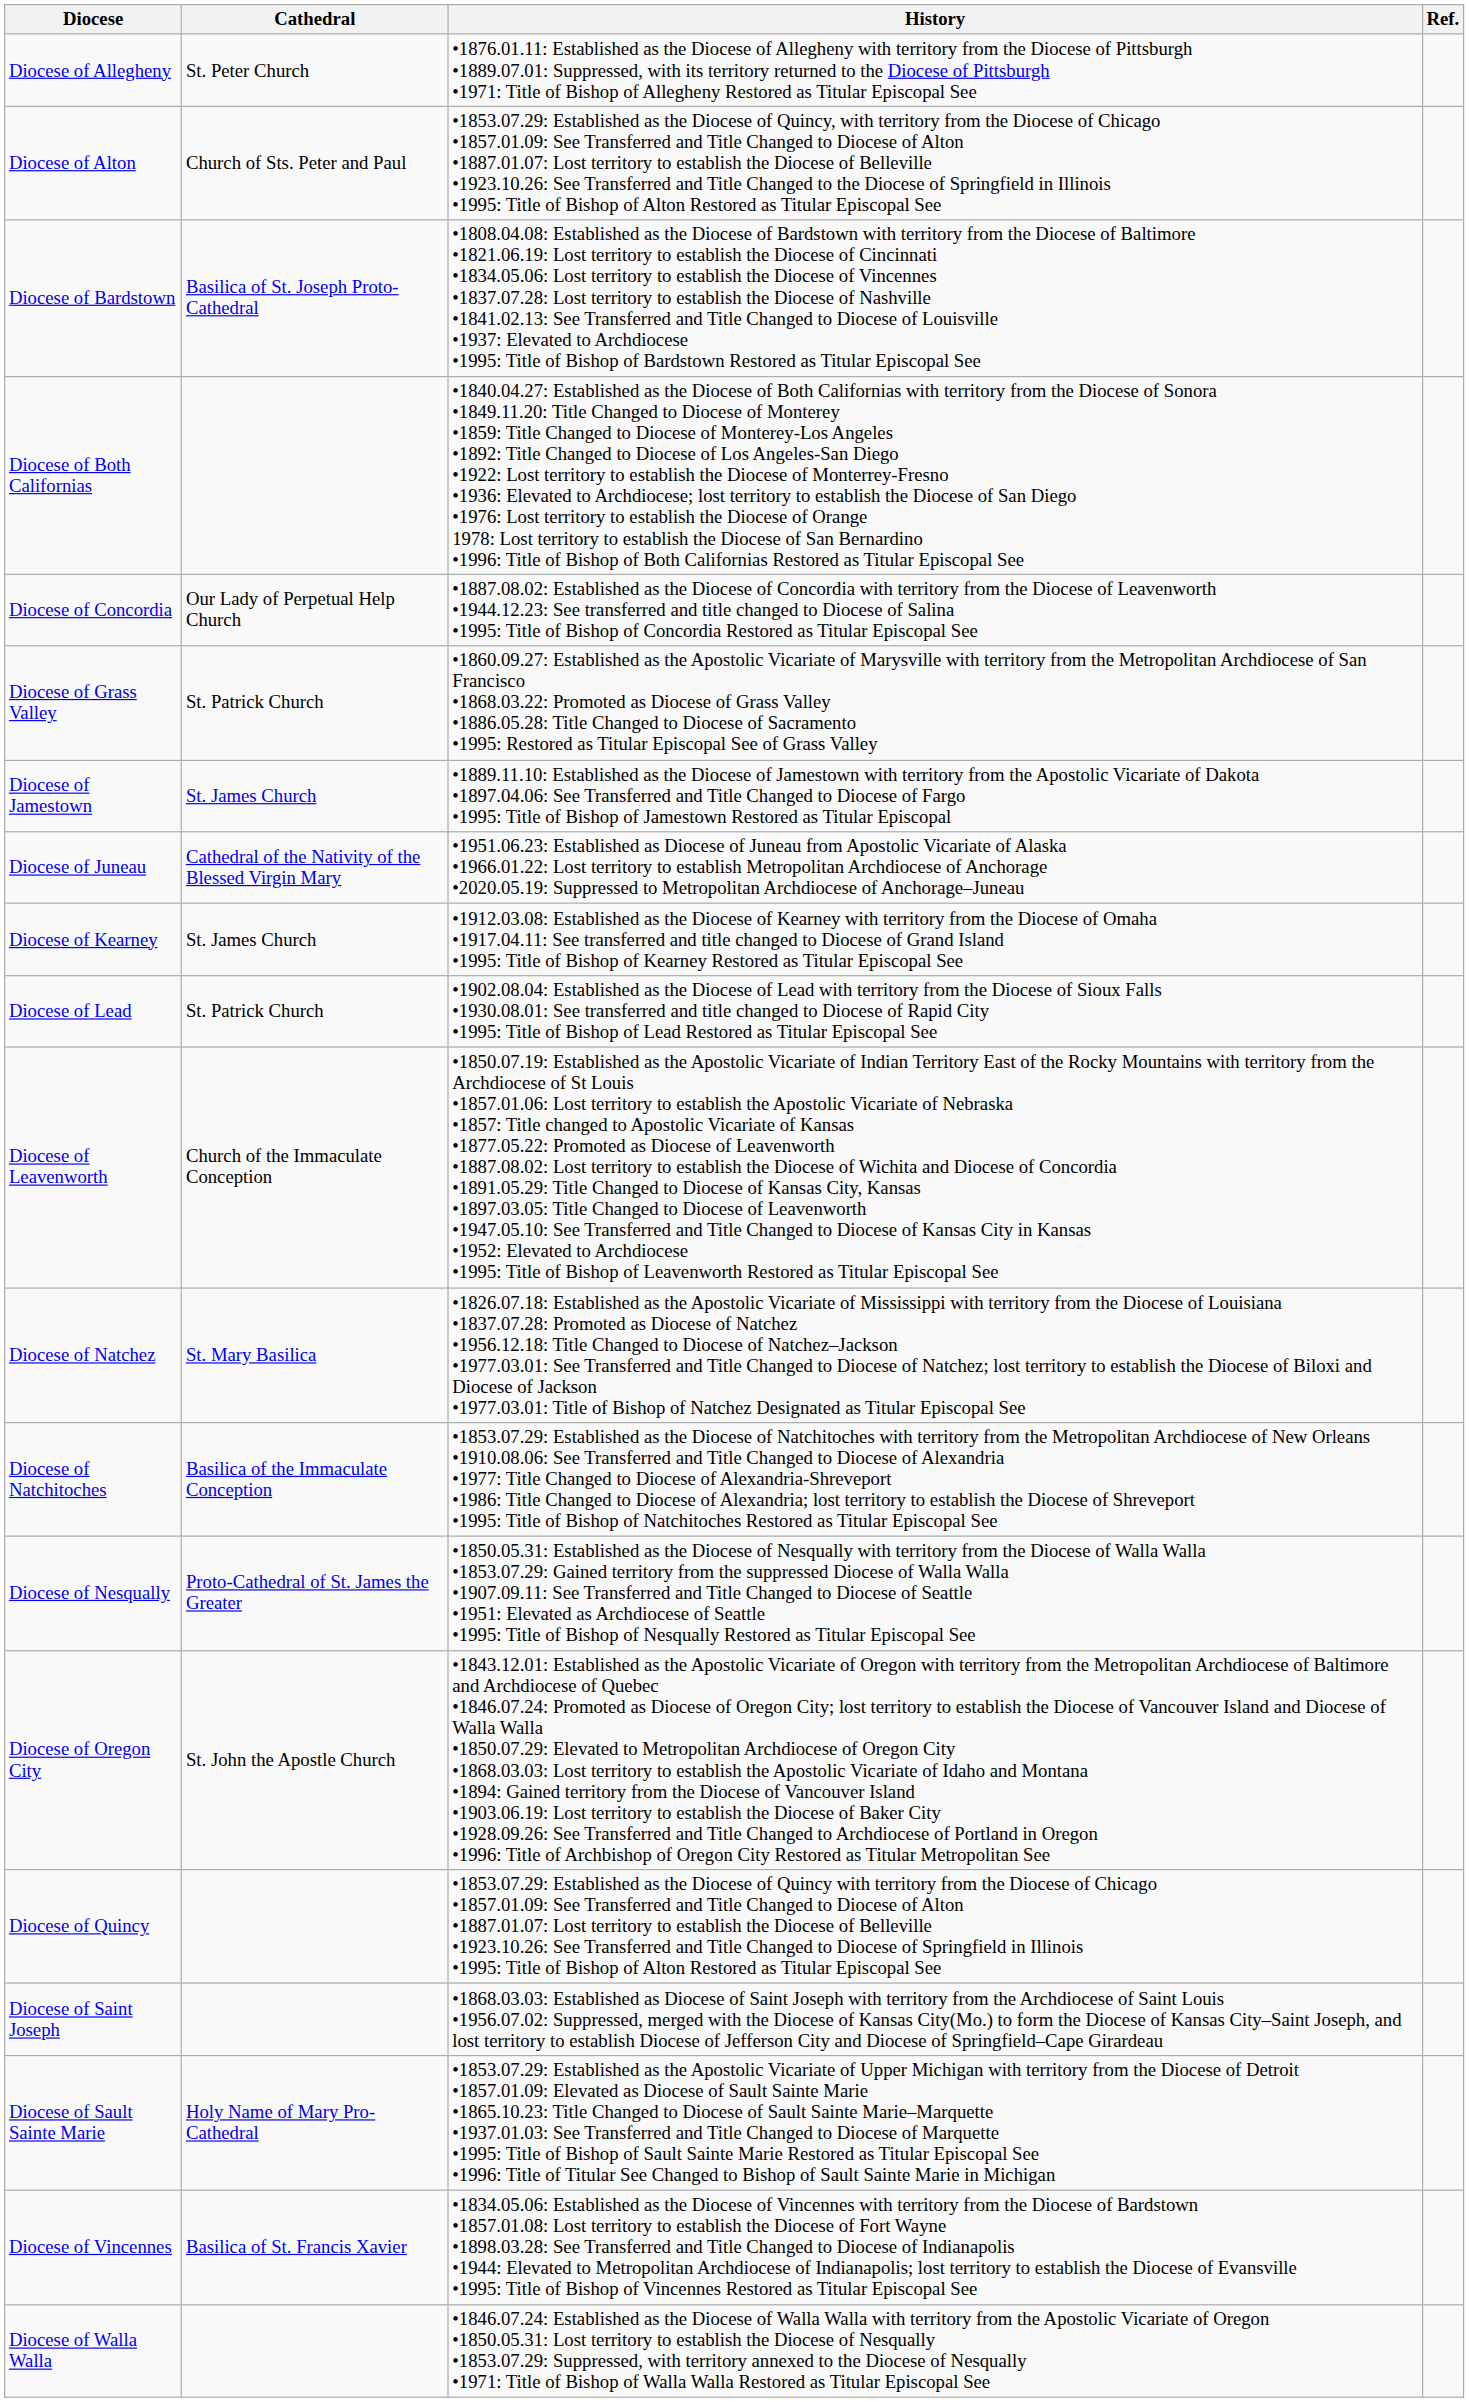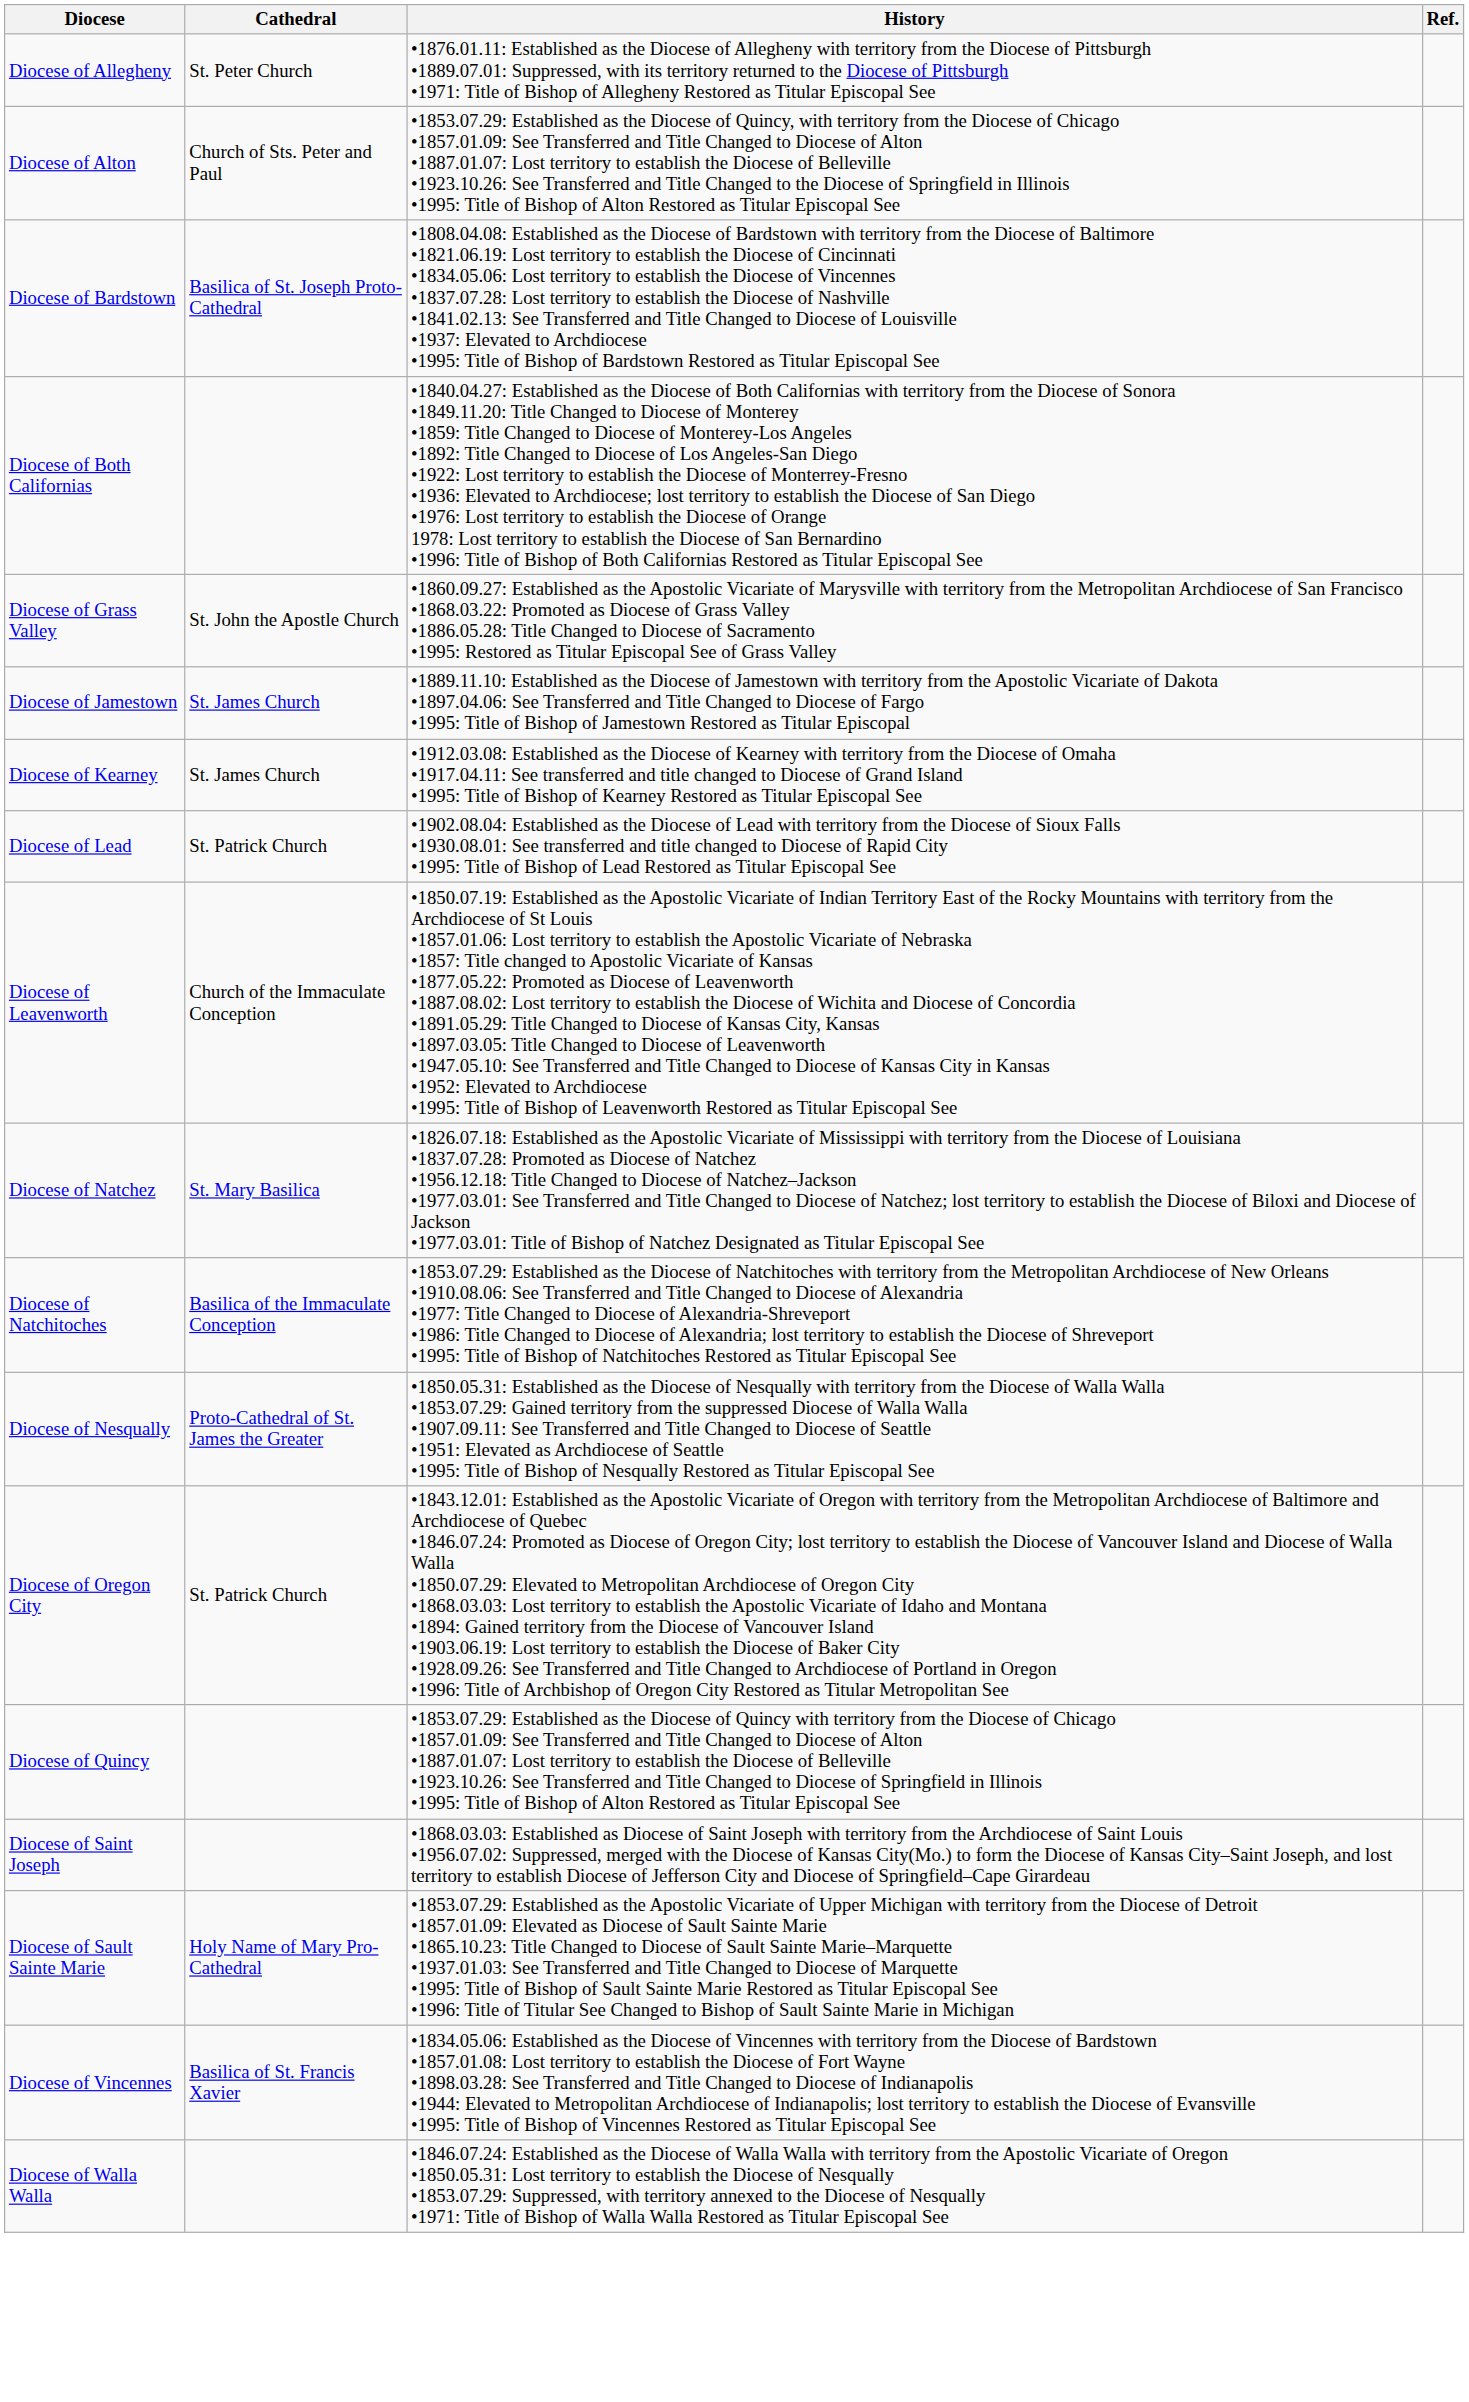 <table class="wikitable sortable">
 <tr>
 <th>Diocese</th>
 <th>Cathedral</th>
 <th class=unsortable>History</th>
 <th class=unsortable>Ref.</th>
 </tr>
 <tr>
 <td><a href='#'>Diocese of Allegheny</a></td>
 <td>St. Peter Church</td>
 <td>•1876.01.11: Established as the Diocese of Allegheny with territory from the Diocese of Pittsburgh<br>•1889.07.01: Suppressed, with its territory returned to the <a href='#'>Diocese of Pittsburgh</a><br>•1971: Title of Bishop of Allegheny Restored as Titular Episcopal See</td>
 <td></td>
 </tr>
 <tr>
 <td><a href='#'>Diocese of Alton</a></td>
 <td>Church of Sts. Peter and Paul</td>
 <td>•1853.07.29: Established as the Diocese of Quincy, with territory from the Diocese of Chicago<br>•1857.01.09: See Transferred and Title Changed to Diocese of Alton<br>•1887.01.07: Lost territory to establish the Diocese of Belleville<br>•1923.10.26: See Transferred and Title Changed to the Diocese of Springfield in Illinois<br>•1995: Title of Bishop of Alton Restored as Titular Episcopal See</td>
 <td></td>
 </tr>
 <tr>
 <td><a href='#'>Diocese of Bardstown</a></td>
 <td><a href='#'>Basilica of St. Joseph Proto-Cathedral</a></td>
 <td>•1808.04.08: Established as the Diocese of Bardstown with territory from the Diocese of Baltimore<br>•1821.06.19: Lost territory to establish the Diocese of Cincinnati<br>•1834.05.06: Lost territory to establish the Diocese of Vincennes<br>•1837.07.28: Lost territory to establish the Diocese of Nashville<br>•1841.02.13: See Transferred and Title Changed to Diocese of Louisville<br>•1937:  Elevated to Archdiocese<br>•1995: Title of Bishop of Bardstown Restored as Titular Episcopal See</td>
 <td></td>
 </tr>
 <tr>
 <td><a href='#'>Diocese of Both Californias</a></td>
 <td></td>
 <td>•1840.04.27: Established as the Diocese of Both Californias with territory from the Diocese of Sonora<br>•1849.11.20: Title Changed to Diocese of Monterey<br>•1859: Title Changed to Diocese of Monterey-Los Angeles<br>•1892: Title Changed to Diocese of Los Angeles-San Diego<br>•1922: Lost territory to establish the Diocese of Monterrey-Fresno<br>•1936: Elevated to Archdiocese; lost territory to establish the Diocese of San Diego<br>•1976: Lost territory to establish the Diocese of Orange<br>1978: Lost territory to establish the Diocese of San Bernardino<br>•1996: Title of Bishop of Both Californias Restored as Titular Episcopal See</td>
 <td></td>
 </tr>
 <tr>
-<td><a href='#'>Diocese of Concordia</a></td>
-<td>Our Lady of Perpetual Help Church</td>
-<td>•1887.08.02: Established as the Diocese of Concordia with territory from the Diocese of Leavenworth<br>•1944.12.23: See transferred and title changed to Diocese of Salina<br>•1995: Title of Bishop of Concordia Restored as Titular Episcopal See</td>
-<td></td>
-</tr>
-<tr>
 <td><a href='#'>Diocese of Grass Valley</a></td>
-<td>St. Patrick Church</td>
+<td>St. John the Apostle Church</td>
 <td>•1860.09.27: Established as the Apostolic Vicariate of Marysville with territory from the Metropolitan Archdiocese of San Francisco<br>•1868.03.22: Promoted as Diocese of Grass Valley <br>•1886.05.28: Title Changed to Diocese of Sacramento<br>•1995: Restored as Titular Episcopal See of Grass Valley</td>
 <td></td>
 </tr>
 <tr>
 <td><a href='#'>Diocese of Jamestown</a></td>
 <td><a href='#'>St. James Church</a></td>
 <td>•1889.11.10: Established as the Diocese of Jamestown with territory from the Apostolic Vicariate of Dakota<br>•1897.04.06: See Transferred and Title Changed to Diocese of Fargo<br>•1995: Title of Bishop of Jamestown Restored as Titular Episcopal</td>
-<td></td>
-</tr>
-<tr>
-<td><a href='#'>Diocese of Juneau</a></td>
-<td><a href='#'>Cathedral of the Nativity of the Blessed Virgin Mary</a></td>
-<td>•1951.06.23: Established as Diocese of Juneau from Apostolic Vicariate of Alaska<br>•1966.01.22: Lost territory to establish Metropolitan Archdiocese of Anchorage<br>•2020.05.19: Suppressed to Metropolitan Archdiocese of Anchorage–Juneau</td>
 <td></td>
 </tr>
 <tr>
 <td><a href='#'>Diocese of Kearney</a></td>
 <td>St. James Church</td>
 <td>•1912.03.08: Established as the Diocese of Kearney with territory from the Diocese of Omaha<br>•1917.04.11: See transferred and title changed to Diocese of Grand Island<br>•1995: Title of Bishop of Kearney Restored as Titular Episcopal See</td>
 <td></td>
 </tr>
 <tr>
 <td><a href='#'>Diocese of Lead</a></td>
 <td>St. Patrick Church</td>
 <td>•1902.08.04: Established as the Diocese of Lead with territory from the Diocese of Sioux Falls<br>•1930.08.01: See transferred and title changed to Diocese of Rapid City<br>•1995: Title of Bishop of Lead Restored as Titular Episcopal See</td>
 <td></td>
 </tr>
 <tr>
 <td><a href='#'>Diocese of Leavenworth</a></td>
 <td>Church of the Immaculate Conception</td>
 <td>•1850.07.19: Established as the Apostolic Vicariate of Indian Territory East of the Rocky Mountains with territory from the Archdiocese of St Louis<br>•1857.01.06: Lost territory to establish the Apostolic Vicariate of Nebraska<br>•1857: Title changed to Apostolic Vicariate of Kansas<br>•1877.05.22: Promoted as Diocese of Leavenworth<br>•1887.08.02: Lost territory to establish the Diocese of Wichita and Diocese of Concordia<br>•1891.05.29: Title Changed to Diocese of Kansas City, Kansas <br>•1897.03.05: Title Changed to Diocese of Leavenworth <br>•1947.05.10: See Transferred and Title Changed to Diocese of Kansas City in Kansas<br>•1952:  Elevated to Archdiocese<br>•1995: Title of Bishop of Leavenworth Restored as Titular Episcopal See</td>
 <td></td>
 </tr>
 <tr>
 <td><a href='#'>Diocese of Natchez</a></td>
 <td><a href='#'>St. Mary Basilica</a></td>
 <td>•1826.07.18: Established as the Apostolic Vicariate of Mississippi with territory from the Diocese of Louisiana<br>•1837.07.28: Promoted as Diocese of Natchez <br>•1956.12.18: Title Changed to Diocese of Natchez–Jackson <br>•1977.03.01: See Transferred and Title Changed to Diocese of Natchez; lost territory to establish the Diocese of Biloxi and Diocese of Jackson<br>•1977.03.01: Title of Bishop of Natchez Designated as Titular Episcopal See</td>
 <td></td>
 </tr>
 <tr>
 <td><a href='#'>Diocese of Natchitoches</a></td>
 <td><a href='#'>Basilica of the Immaculate Conception</a></td>
 <td>•1853.07.29: Established as the Diocese of Natchitoches with territory from the Metropolitan Archdiocese of New Orleans<br>•1910.08.06: See Transferred and Title Changed to Diocese of Alexandria<br>•1977: Title Changed to Diocese of Alexandria-Shreveport<br>•1986:  Title Changed to Diocese of Alexandria; lost territory to establish the Diocese of Shreveport<br>•1995: Title of Bishop of Natchitoches Restored as Titular Episcopal See</td>
 <td></td>
 </tr>
 <tr>
 <td><a href='#'>Diocese of Nesqually</a></td>
 <td><a href='#'>Proto-Cathedral of St. James the Greater</a></td>
 <td>•1850.05.31: Established as the Diocese of Nesqually with territory from the Diocese of Walla Walla<br>•1853.07.29: Gained territory from the suppressed Diocese of Walla Walla<br>•1907.09.11: See Transferred and Title Changed to Diocese of Seattle<br>•1951:  Elevated as Archdiocese of Seattle<br>•1995: Title of Bishop of Nesqually Restored as Titular Episcopal See</td>
 <td></td>
 </tr>
 <tr>
 <td><a href='#'>Diocese of Oregon City</a></td>
-<td>St. John the Apostle Church</td>
+<td>St. Patrick Church</td>
 <td>•1843.12.01: Established as the Apostolic Vicariate of Oregon with territory from the Metropolitan Archdiocese of Baltimore and Archdiocese of Quebec<br>•1846.07.24: Promoted as Diocese of Oregon City; lost territory to establish the Diocese of Vancouver Island and Diocese of Walla Walla<br>•1850.07.29: Elevated to Metropolitan Archdiocese of Oregon City<br>•1868.03.03: Lost territory to establish the Apostolic Vicariate of Idaho and Montana<br>•1894: Gained territory from the Diocese of Vancouver Island<br>•1903.06.19: Lost territory to establish the Diocese of Baker City<br>•1928.09.26: See Transferred and Title Changed to Archdiocese of Portland in Oregon<br>•1996: Title of Archbishop of Oregon City Restored as Titular Metropolitan See</td>
 <td></td>
 </tr>
 <tr>
 <td><a href='#'>Diocese of Quincy</a></td>
 <td></td>
 <td>•1853.07.29: Established as the Diocese of Quincy with territory from the Diocese of Chicago<br>•1857.01.09: See Transferred and Title Changed to Diocese of Alton<br>•1887.01.07: Lost territory to establish the Diocese of Belleville<br>•1923.10.26: See Transferred and Title Changed to Diocese of Springfield in Illinois<br>•1995: Title of Bishop of Alton Restored as Titular Episcopal See</td>
 <td></td>
 </tr>
 <tr>
 <td><a href='#'>Diocese of Saint Joseph</a></td>
 <td></td>
 <td>•1868.03.03: Established as Diocese of Saint Joseph with territory from the Archdiocese of Saint Louis<br>•1956.07.02: Suppressed, merged with the Diocese of Kansas City(Mo.) to form the Diocese of Kansas City–Saint Joseph, and lost territory to establish Diocese of Jefferson City and Diocese of Springfield–Cape Girardeau</td>
 <td></td>
 </tr>
 <tr>
 <td><a href='#'>Diocese of Sault Sainte Marie</a></td>
 <td><a href='#'>Holy Name of Mary Pro-Cathedral</a></td>
 <td>•1853.07.29: Established as the Apostolic Vicariate of Upper Michigan with territory from the Diocese of Detroit<br>•1857.01.09: Elevated as Diocese of Sault Sainte Marie<br>•1865.10.23: Title Changed to Diocese of Sault Sainte Marie–Marquette<br>•1937.01.03: See Transferred and Title Changed to Diocese of Marquette<br>•1995: Title of Bishop of Sault Sainte Marie Restored as Titular Episcopal See<br>•1996: Title of Titular See Changed to Bishop of Sault Sainte Marie in Michigan</td>
 <td></td>
 </tr>
 <tr>
 <td><a href='#'>Diocese of Vincennes</a></td>
 <td><a href='#'>Basilica of St. Francis Xavier</a></td>
 <td>•1834.05.06: Established as the Diocese of Vincennes with territory from the Diocese of Bardstown<br>•1857.01.08: Lost territory to establish the Diocese of Fort Wayne<br>•1898.03.28: See Transferred and Title Changed to Diocese of Indianapolis<br>•1944:  Elevated to Metropolitan Archdiocese of Indianapolis; lost territory to establish the Diocese of Evansville<br>•1995: Title of Bishop of Vincennes Restored as Titular Episcopal See</td>
 <td></td>
 </tr>
 <tr>
 <td><a href='#'>Diocese of Walla Walla</a></td>
 <td></td>
 <td>•1846.07.24: Established as the Diocese of Walla Walla with territory from the Apostolic Vicariate of Oregon<br>•1850.05.31: Lost territory to establish the Diocese of Nesqually<br>•1853.07.29: Suppressed, with territory annexed to the Diocese of Nesqually<br>•1971: Title of Bishop of Walla Walla Restored as Titular Episcopal See</td>
 <td></td>
 </tr>
 </table>
